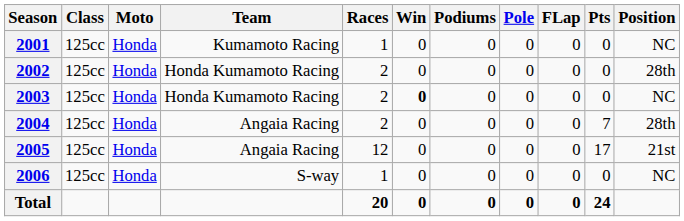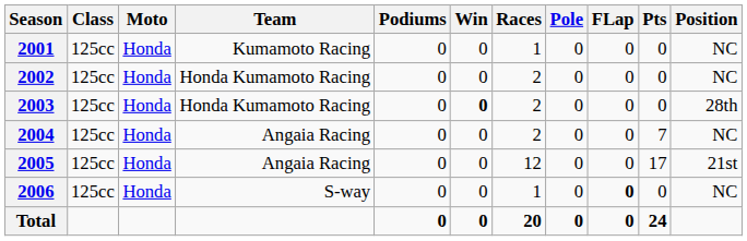 <table class="wikitable" style=text-align:right>
 <tr>
 <th>Season</th>
 <th>Class</th>
 <th>Moto</th>
 <th>Team</th>
+<th>Podiums</th>
+<th>Win</th>
 <th>Races</th>
-<th>Win</th>
-<th>Podiums</th>
 <th><a href='#'>Pole</a></th>
 <th>FLap</th>
 <th>Pts</th>
 <th>Position</th>
 </tr>
 <tr>
 <th><a href='#'>2001</a></th>
 <td>125cc</td>
 <td><a href='#'>Honda</a></td>
 <td>Kumamoto Racing</td>
-<td>1</td>
 <td>0</td>
 <td>0</td>
+<td>1</td>
 <td>0</td>
 <td>0</td>
 <td>0</td>
 <td>NC</td>
 </tr>
 <tr>
 <th><a href='#'>2002</a></th>
 <td>125cc</td>
 <td><a href='#'>Honda</a></td>
 <td>Honda Kumamoto Racing</td>
+<td>0</td>
+<td>0</td>
 <td>2</td>
 <td>0</td>
 <td>0</td>
+<td>0</td>
+<td>NC</td>
+</tr>
+<tr>
+<th><a href='#'>2003</a></th>
+<td>125cc</td>
+<td><a href='#'>Honda</a></td>
+<td>Honda Kumamoto Racing</td>
+<td>0</td>
+<td><strong>0</strong></td>
+<td>2</td>
 <td>0</td>
 <td>0</td>
 <td>0</td>
 <td>28th</td>
 </tr>
 <tr>
-<th><a href='#'>2003</a></th>
-<td>125cc</td>
-<td><a href='#'>Honda</a></td>
-<td>Honda Kumamoto Racing</td>
-<td>2</td>
-<td><strong>0</strong></td>
-<td>0</td>
-<td>0</td>
-<td>0</td>
-<td>0</td>
-<td>NC</td>
-</tr>
-<tr>
 <th><a href='#'>2004</a></th>
 <td>125cc</td>
 <td><a href='#'>Honda</a></td>
 <td>Angaia Racing</td>
+<td>0</td>
+<td>0</td>
 <td>2</td>
 <td>0</td>
 <td>0</td>
-<td>0</td>
-<td>0</td>
 <td>7</td>
-<td>28th</td>
+<td>NC</td>
 </tr>
 <tr>
 <th><a href='#'>2005</a></th>
 <td>125cc</td>
 <td><a href='#'>Honda</a></td>
 <td>Angaia Racing</td>
-<td>12</td>
 <td>0</td>
 <td>0</td>
+<td>12</td>
 <td>0</td>
 <td>0</td>
 <td>17</td>
 <td>21st</td>
 </tr>
 <tr>
 <th><a href='#'>2006</a></th>
 <td>125cc</td>
 <td><a href='#'>Honda</a></td>
 <td>S-way</td>
+<td>0</td>
+<td>0</td>
 <td>1</td>
 <td>0</td>
-<td>0</td>
-<td>0</td>
-<td>0</td>
+<td><strong>0</strong></td>
 <td>0</td>
 <td>NC</td>
 </tr>
 <tr>
 <th>Total</th>
 <td></td>
 <td></td>
 <td></td>
-<td><strong>20</strong></td>
 <td><strong>0</strong></td>
 <td><strong>0</strong></td>
+<td><strong>20</strong></td>
 <td><strong>0</strong></td>
 <td><strong>0</strong></td>
 <td><strong>24</strong></td>
 <td></td>
 </tr>
 </table>
